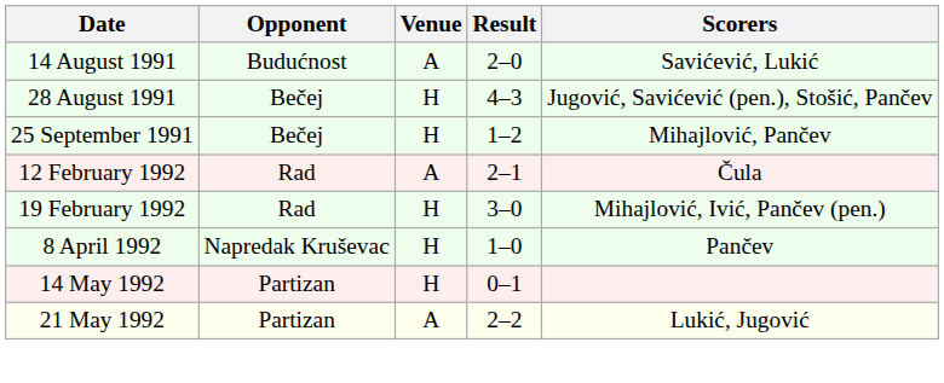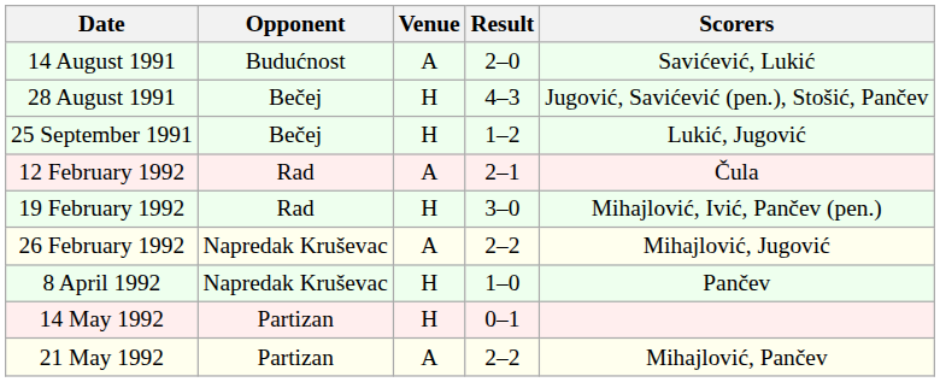 <table class="wikitable sortable" style="font-size:100%; text-align:center">
 <tr>
 <th>Date</th>
 <th>Opponent</th>
 <th>Venue</th>
 <th>Result</th>
 <th>Scorers</th>
 </tr>
 <tr bgcolor = "#EEFFEE">
 <td>14 August 1991</td>
 <td>Budućnost</td>
 <td>A</td>
 <td>2–0</td>
 <td>Savićević, Lukić</td>
 </tr>
 <tr bgcolor = "#EEFFEE">
 <td>28 August 1991</td>
 <td>Bečej</td>
 <td>H</td>
 <td>4–3</td>
 <td>Jugović, Savićević (pen.), Stošić, Pančev</td>
 </tr>
 <tr bgcolor = "#EEFFEE">
 <td>25 September 1991</td>
 <td>Bečej</td>
 <td>H</td>
 <td>1–2</td>
-<td>Mihajlović, Pančev</td>
+<td>Lukić, Jugović</td>
 </tr>
 <tr bgcolor = "#FFEEEE">
 <td>12 February 1992</td>
 <td>Rad</td>
 <td>A</td>
 <td>2–1</td>
 <td>Čula</td>
 </tr>
 <tr bgcolor = "#EEFFEE">
 <td>19 February 1992</td>
 <td>Rad</td>
 <td>H</td>
 <td>3–0</td>
 <td>Mihajlović, Ivić, Pančev (pen.)</td>
+</tr>
+<tr bgcolor = "#FFFFEE">
+<td>26 February 1992</td>
+<td>Napredak Kruševac</td>
+<td>A</td>
+<td>2–2</td>
+<td>Mihajlović, Jugović</td>
 </tr>
 <tr bgcolor = "#EEFFEE">
 <td>8 April 1992</td>
 <td>Napredak Kruševac</td>
 <td>H</td>
 <td>1–0</td>
 <td>Pančev</td>
 </tr>
 <tr bgcolor = "#FFEEEE">
 <td>14 May 1992</td>
 <td>Partizan</td>
 <td>H</td>
 <td>0–1</td>
 <td></td>
 </tr>
 <tr bgcolor = "#FFFFEE">
 <td>21 May 1992</td>
 <td>Partizan</td>
 <td>A</td>
 <td>2–2</td>
-<td>Lukić, Jugović</td>
+<td>Mihajlović, Pančev</td>
 </tr>
 </table>
